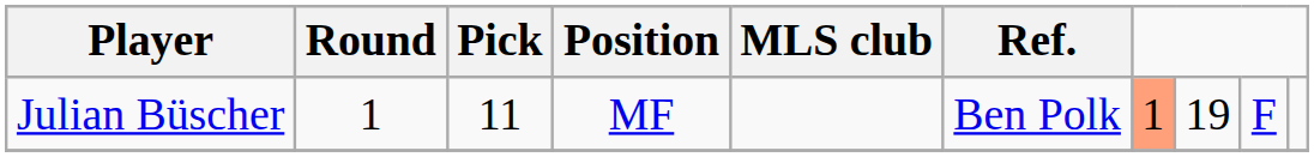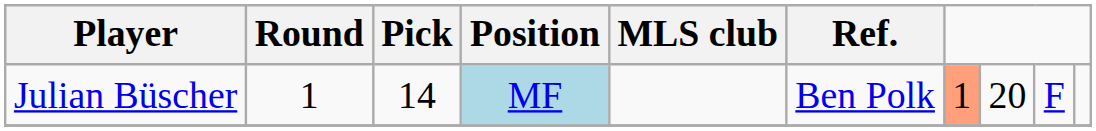 <table class="wikitable" style="text-align:center;">
 <tr style="background:#C0C0C0;">
 <th>Player</th>
 <th>Round</th>
 <th>Pick</th>
 <th>Position</th>
 <th>MLS club</th>
 <th>Ref.</th>
 </tr>
 <tr>
 <td><a href='#'>Julian Büscher</a></td>
 <td>1</td>
-<td>11</td>
-<td><a href='#'>MF</a></td>
+<td>14</td>
+<td style="background: lightblue;"><a href='#'>MF</a></td>
 <td></td>
 <td><a href='#'>Ben Polk</a></td>
 <td style="background: lightsalmon;">1</td>
-<td>19</td>
+<td>20</td>
 <td><a href='#'>F</a></td>
 <td></td>
 </tr>
 <tr>
 </tr>
 </table>
